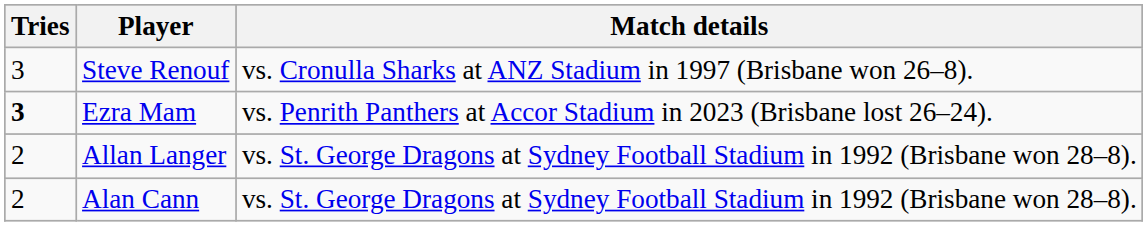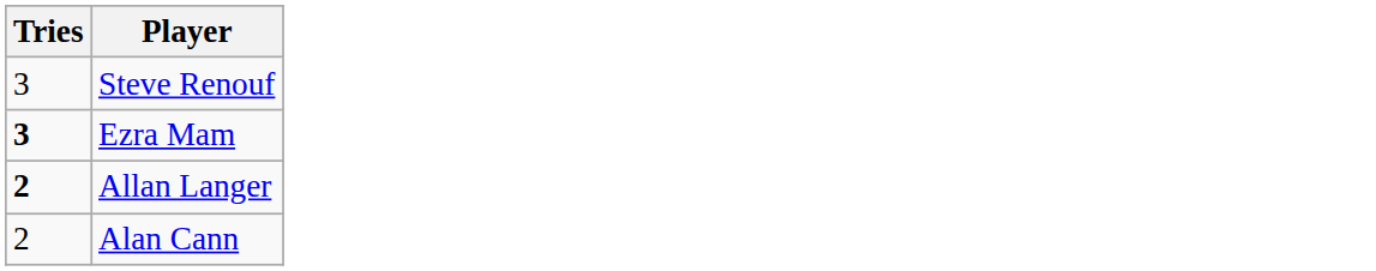 <table class="wikitable">
 <tr>
 <th>Tries</th>
 <th>Player</th>
-<th>Match details</th>
 </tr>
 <tr>
 <td>3</td>
 <td><a href='#'>Steve Renouf</a></td>
-<td>vs. <a href='#'>Cronulla Sharks</a> at <a href='#'>ANZ Stadium</a> in 1997 (Brisbane won 26–8).</td>
 </tr>
 <tr>
 <td><strong>3</strong></td>
 <td><a href='#'>Ezra Mam</a></td>
-<td>vs. <a href='#'>Penrith Panthers</a> at <a href='#'>Accor Stadium</a> in 2023 (Brisbane lost 26–24).</td>
 </tr>
 <tr>
-<td>2</td>
+<td><strong>2</strong></td>
 <td><a href='#'>Allan Langer</a></td>
-<td>vs. <a href='#'>St. George Dragons</a> at <a href='#'>Sydney Football Stadium</a> in 1992 (Brisbane won 28–8).</td>
 </tr>
 <tr>
 <td>2</td>
 <td><a href='#'>Alan Cann</a></td>
-<td>vs. <a href='#'>St. George Dragons</a> at <a href='#'>Sydney Football Stadium</a> in 1992 (Brisbane won 28–8).</td>
 </tr>
 </table>
